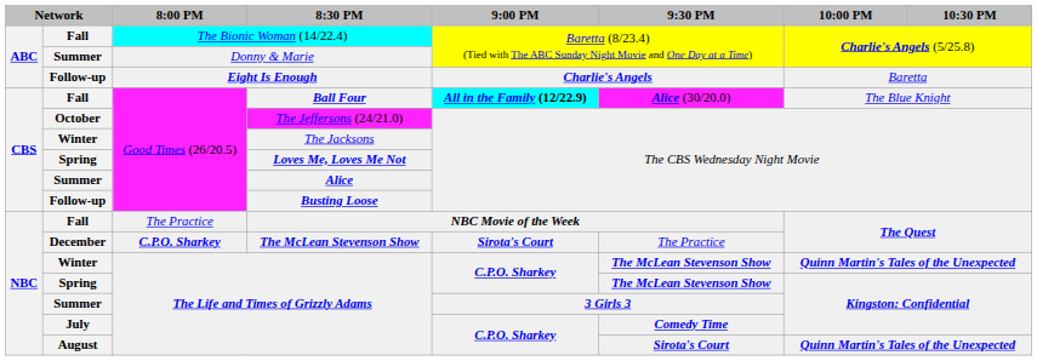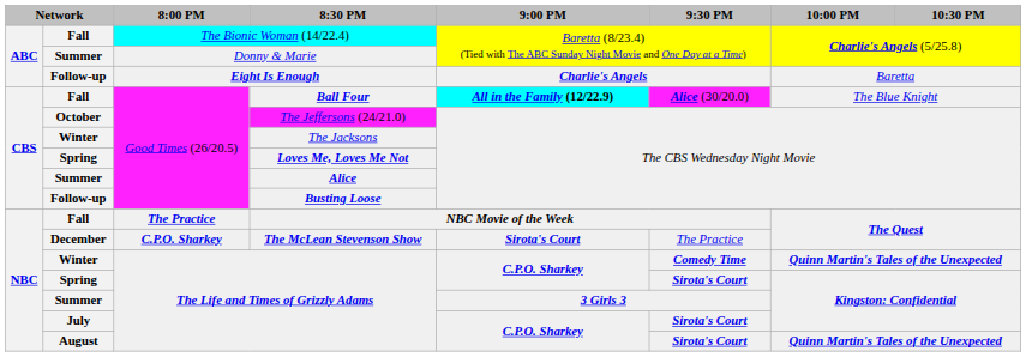 <table class="wikitable" style="width:100%;margin-right:0;text-align:center">
 <tr>
 <th colspan="2" style="background-color:#C0C0C0;text-align:center">Network</th>
 <th style="background-color:#C0C0C0;text-align:center">8:00 PM</th>
 <th style="background-color:#C0C0C0;text-align:center">8:30 PM</th>
 <th style="background-color:#C0C0C0;text-align:center">9:00 PM</th>
 <th style="background-color:#C0C0C0;text-align:center">9:30 PM</th>
 <th style="background-color:#C0C0C0;text-align:center">10:00 PM</th>
 <th style="background-color:#C0C0C0;text-align:center">10:30 PM</th>
 </tr>
 <tr>
 <th rowspan="3" bgcolor="#C0C0C0"><a href='#'>ABC</a></th>
 <th>Fall</th>
 <td bgcolor="#00FFFF" colspan="2"><em><a href='#'>The Bionic Woman</a></em> (14/22.4)</td>
 <td colspan="2" rowspan="2" bgcolor="#FFFF00"><em><a href='#'>Baretta</a></em> (8/23.4)<br><small>(Tied with <a href='#'>The ABC Sunday Night Movie</a> and <em><a href='#'>One Day at a Time</a></em>)</small></td>
 <td colspan="2" rowspan="2" bgcolor="#FFFF00"><strong><em><a href='#'>Charlie's Angels</a></em></strong> (5/25.8)</td>
 </tr>
 <tr>
 <th>Summer</th>
 <td colspan="2" bgcolor="#F0F0F0"><em><a href='#'>Donny & Marie</a></em></td>
 </tr>
 <tr>
 <th>Follow-up</th>
 <td colspan="2" bgcolor="#F0F0F0"><strong><em><a href='#'>Eight Is Enough</a></em></strong></td>
 <td colspan="2" bgcolor="#F0F0F0"><strong><em><a href='#'>Charlie's Angels</a></em></strong></td>
 <td colspan="2" bgcolor="#F0F0F0"><em><a href='#'>Baretta</a></em></td>
 </tr>
 <tr>
 <th bgcolor="#C0C0C0" rowspan="6"><a href='#'>CBS</a></th>
 <th>Fall</th>
 <td bgcolor="#FF22FF" rowspan="6"><em><a href='#'>Good Times</a></em> (26/20.5)</td>
 <td bgcolor="#F0F0F0"><strong><em><a href='#'>Ball Four</a></em></strong></td>
 <td bgcolor="#00FFFF"><strong><em><a href='#'>All in the Family</a></em> (12/22.9)</strong></td>
 <td bgcolor="#FF22FF"><strong><em><a href='#'>Alice</a></em></strong> (30/20.0)</td>
 <td bgcolor="#F0F0F0" colspan="2"><em><a href='#'>The Blue Knight</a></em></td>
 </tr>
 <tr>
 <th>October</th>
 <td bgcolor="#FF22FF"><em><a href='#'>The Jeffersons</a></em> (24/21.0)</td>
 <td bgcolor="#F0F0F0" colspan="4" rowspan="5"><em>The CBS Wednesday Night Movie</em></td>
 </tr>
 <tr>
 <th>Winter</th>
 <td bgcolor="#F0F0F0"><em><a href='#'>The Jacksons</a></em></td>
 </tr>
 <tr>
 <th>Spring</th>
 <td bgcolor="#F0F0F0"><strong><em><a href='#'>Loves Me, Loves Me Not</a></em></strong></td>
 </tr>
 <tr>
 <th>Summer</th>
 <td bgcolor="#F0F0F0"><strong><em><a href='#'>Alice</a></em></strong></td>
 </tr>
 <tr>
 <th>Follow-up</th>
 <td bgcolor="#F0F0F0"><strong><em><a href='#'>Busting Loose</a></em></strong></td>
 </tr>
 <tr>
 <th bgcolor="#C0C0C0" rowspan="7"><a href='#'>NBC</a></th>
 <th>Fall</th>
-<td bgcolor="#F0F0F0"><em><a href='#'>The Practice</a></em></td>
+<td bgcolor="#F0F0F0"><strong><em><a href='#'>The Practice</a></em></strong></td>
 <td bgcolor="#F0F0F0" colspan="3"><strong><em>NBC Movie of the Week</em></strong></td>
 <td bgcolor="#F0F0F0" colspan="2" rowspan="2"><strong><em><a href='#'>The Quest</a></em></strong></td>
 </tr>
 <tr>
 <th>December</th>
 <td bgcolor="#F0F0F0"><strong><em><a href='#'>C.P.O. Sharkey</a></em></strong></td>
 <td bgcolor="#F0F0F0"><strong><em><a href='#'>The McLean Stevenson Show</a></em></strong></td>
 <td bgcolor="#F0F0F0"><strong><em><a href='#'>Sirota's Court</a></em></strong></td>
 <td bgcolor="#F0F0F0"><em><a href='#'>The Practice</a></em></td>
 </tr>
 <tr>
 <th>Winter</th>
 <td bgcolor="#F0F0F0" colspan="2" rowspan="5"><strong><em><a href='#'>The Life and Times of Grizzly Adams</a></em></strong></td>
 <td bgcolor="#F0F0F0" rowspan="2"><strong><em><a href='#'>C.P.O. Sharkey</a></em></strong></td>
-<td bgcolor="#F0F0F0"><strong><em><a href='#'>The McLean Stevenson Show</a></em></strong></td>
+<td bgcolor="#F0F0F0"><strong><em><a href='#'>Comedy Time</a></em></strong></td>
 <td bgcolor="#F0F0F0" colspan="2"><strong><em><a href='#'>Quinn Martin's Tales of the Unexpected</a></em></strong></td>
 </tr>
 <tr>
 <th>Spring</th>
-<td bgcolor="#F0F0F0"><strong><em><a href='#'>The McLean Stevenson Show</a></em></strong></td>
+<td bgcolor="#F0F0F0"><strong><em><a href='#'>Sirota's Court</a></em></strong></td>
 <td bgcolor="#F0F0F0" colspan="2" rowspan="3"><strong><em><a href='#'>Kingston: Confidential</a></em></strong></td>
 </tr>
 <tr>
 <th>Summer</th>
 <td bgcolor="#F0F0F0" colspan="2"><strong><em><a href='#'>3 Girls 3</a></em></strong></td>
 </tr>
 <tr>
 <th>July</th>
 <td bgcolor="#F0F0F0" rowspan="2"><strong><em><a href='#'>C.P.O. Sharkey</a></em></strong></td>
-<td bgcolor="#F0F0F0"><strong><em><a href='#'>Comedy Time</a></em></strong></td>
+<td bgcolor="#F0F0F0"><strong><em><a href='#'>Sirota's Court</a></em></strong></td>
 </tr>
 <tr>
 <th>August</th>
 <td bgcolor="#F0F0F0"><strong><em><a href='#'>Sirota's Court</a></em></strong></td>
 <td bgcolor="#F0F0F0" colspan="2"><strong><em><a href='#'>Quinn Martin's Tales of the Unexpected</a></em></strong></td>
 </tr>
 </table>
